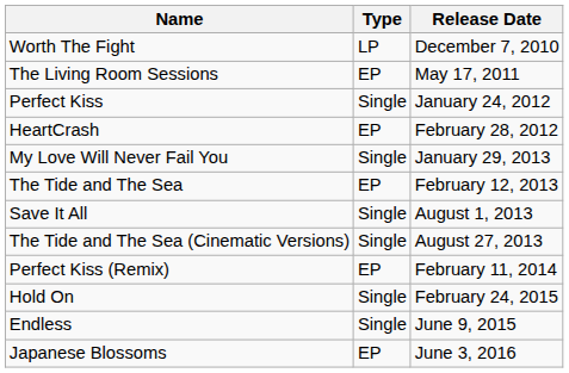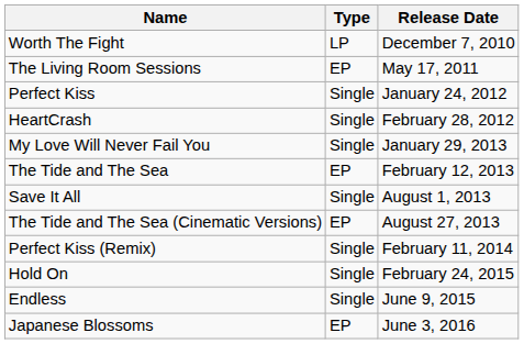 <table class="wikitable">
 <tr>
 <th>Name</th>
 <th>Type</th>
 <th>Release Date</th>
 </tr>
 <tr>
 <td>Worth The Fight</td>
 <td>LP</td>
 <td>December 7, 2010</td>
 </tr>
 <tr>
 <td>The Living Room Sessions</td>
 <td>EP</td>
 <td>May 17, 2011</td>
 </tr>
 <tr>
 <td>Perfect Kiss</td>
 <td>Single</td>
 <td>January 24, 2012</td>
 </tr>
 <tr>
 <td>HeartCrash</td>
-<td>EP</td>
+<td>Single</td>
 <td>February 28, 2012</td>
 </tr>
 <tr>
 <td>My Love Will Never Fail You</td>
 <td>Single</td>
 <td>January 29, 2013</td>
 </tr>
 <tr>
 <td>The Tide and The Sea</td>
 <td>EP</td>
 <td>February 12, 2013</td>
 </tr>
 <tr>
 <td>Save It All</td>
 <td>Single</td>
 <td>August 1, 2013</td>
 </tr>
 <tr>
 <td>The Tide and The Sea (Cinematic Versions)</td>
-<td>Single</td>
+<td>EP</td>
 <td>August 27, 2013</td>
 </tr>
 <tr>
 <td>Perfect Kiss (Remix)</td>
-<td>EP</td>
+<td>Single</td>
 <td>February 11, 2014</td>
 </tr>
 <tr>
 <td>Hold On</td>
 <td>Single</td>
 <td>February 24, 2015</td>
 </tr>
 <tr>
 <td>Endless</td>
 <td>Single</td>
 <td>June 9, 2015</td>
 </tr>
 <tr>
 <td>Japanese Blossoms</td>
 <td>EP</td>
 <td>June 3, 2016</td>
 </tr>
 </table>
